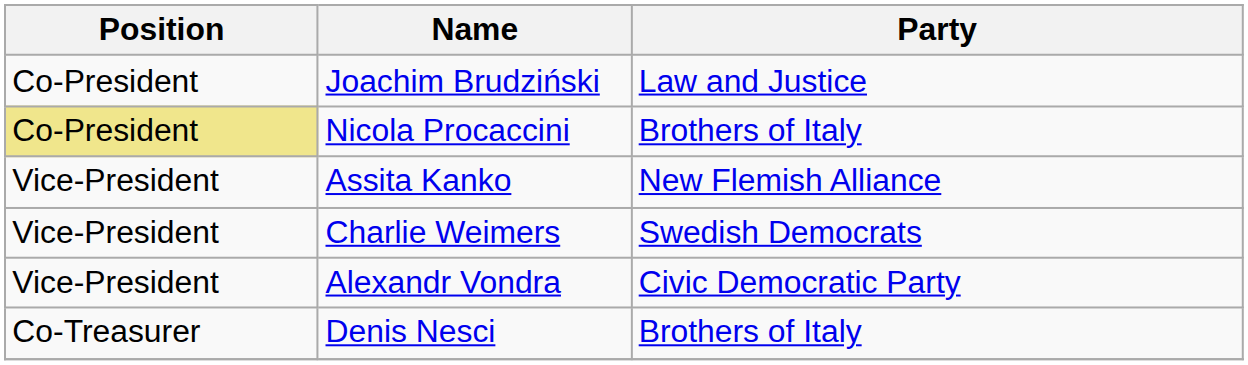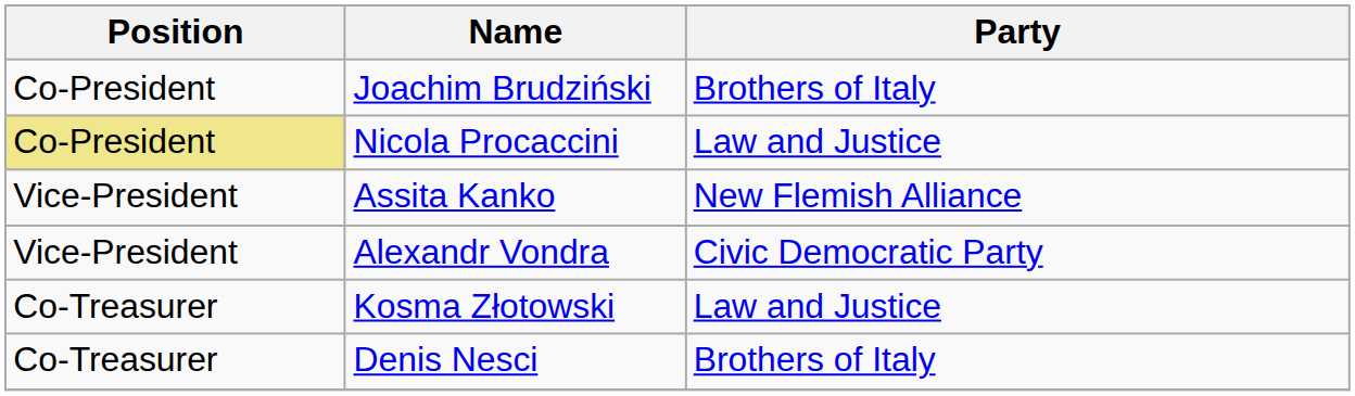 <table class="wikitable">
 <tr>
 <th style="width:150px;">Position</th>
 <th style="width:150px;">Name</th>
 <th style="width:300px;">Party</th>
 </tr>
 <tr>
 <td>Co-President</td>
 <td><a href='#'>Joachim Brudziński</a></td>
-<td> <a href='#'>Law and Justice</a></td>
+<td> <a href='#'>Brothers of Italy</a></td>
 </tr>
 <tr>
 <td style="background: khaki;">Co-President</td>
 <td><a href='#'>Nicola Procaccini</a></td>
-<td> <a href='#'>Brothers of Italy</a></td>
+<td> <a href='#'>Law and Justice</a></td>
 </tr>
 <tr>
 <td>Vice-President</td>
 <td><a href='#'>Assita Kanko</a></td>
 <td> <a href='#'>New Flemish Alliance</a></td>
 </tr>
 <tr>
 <td>Vice-President</td>
-<td><a href='#'>Charlie Weimers</a></td>
-<td> <a href='#'>Swedish Democrats</a></td>
+<td><a href='#'>Alexandr Vondra</a></td>
+<td> <a href='#'>Civic Democratic Party</a></td>
 </tr>
 <tr>
-<td>Vice-President</td>
-<td><a href='#'>Alexandr Vondra</a></td>
-<td> <a href='#'>Civic Democratic Party</a></td>
+<td>Co-Treasurer</td>
+<td><a href='#'>Kosma Złotowski</a></td>
+<td> <a href='#'>Law and Justice</a></td>
 </tr>
 <tr>
 <td>Co-Treasurer</td>
 <td><a href='#'>Denis Nesci</a></td>
 <td> <a href='#'>Brothers of Italy</a></td>
 </tr>
 <tr>
 </tr>
 </table>
